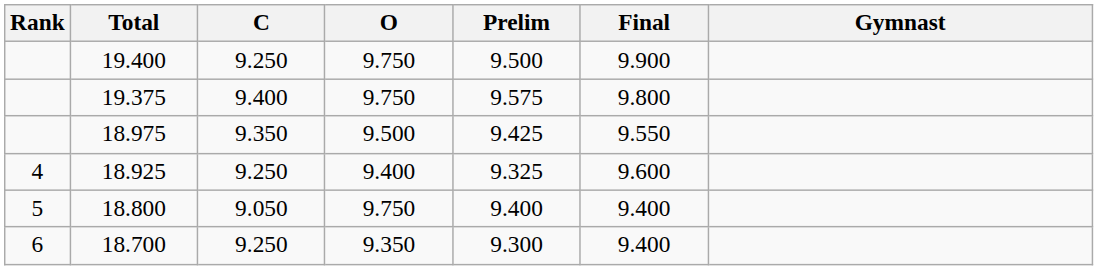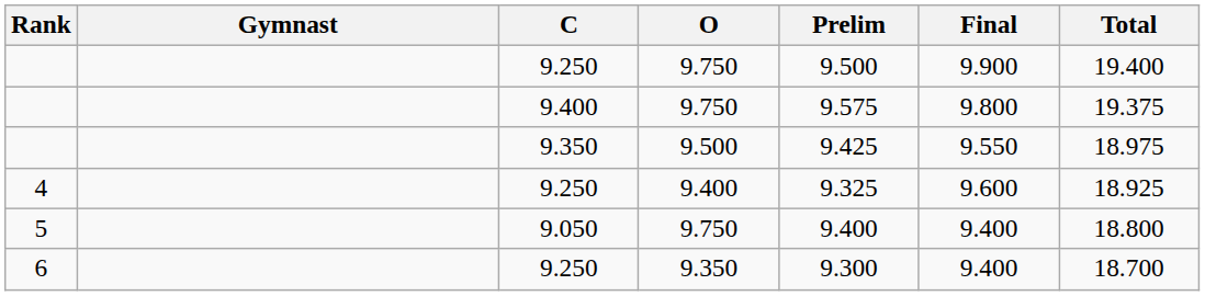 <table class="wikitable" style="text-align:center">
 <tr>
 <th>Rank</th>
-<th style="width:5em">Total</th>
+<th style="width:16em">Gymnast</th>
 <th style="width:5em">C</th>
 <th style="width:5em">O</th>
 <th style="width:5em">Prelim</th>
 <th style="width:5em">Final</th>
-<th style="width:16em">Gymnast</th>
+<th style="width:5em">Total</th>
 </tr>
 <tr>
 <td></td>
-<td>19.400</td>
+<td align=left></td>
 <td>9.250</td>
 <td>9.750</td>
 <td>9.500</td>
 <td>9.900</td>
-<td align=left></td>
+<td>19.400</td>
 </tr>
 <tr>
 <td></td>
-<td>19.375</td>
+<td align=left></td>
 <td>9.400</td>
 <td>9.750</td>
 <td>9.575</td>
 <td>9.800</td>
-<td align=left></td>
+<td>19.375</td>
 </tr>
 <tr>
 <td></td>
-<td>18.975</td>
+<td align=left></td>
 <td>9.350</td>
 <td>9.500</td>
 <td>9.425</td>
 <td>9.550</td>
-<td align=left></td>
+<td>18.975</td>
 </tr>
 <tr>
 <td>4</td>
-<td>18.925</td>
+<td align=left></td>
 <td>9.250</td>
 <td>9.400</td>
 <td>9.325</td>
 <td>9.600</td>
-<td align=left></td>
+<td>18.925</td>
 </tr>
 <tr>
 <td>5</td>
-<td>18.800</td>
+<td align=left></td>
 <td>9.050</td>
 <td>9.750</td>
 <td>9.400</td>
 <td>9.400</td>
-<td align=left></td>
+<td>18.800</td>
 </tr>
 <tr>
 <td>6</td>
-<td>18.700</td>
+<td align=left></td>
 <td>9.250</td>
 <td>9.350</td>
 <td>9.300</td>
 <td>9.400</td>
-<td align=left></td>
+<td>18.700</td>
 </tr>
 </table>
